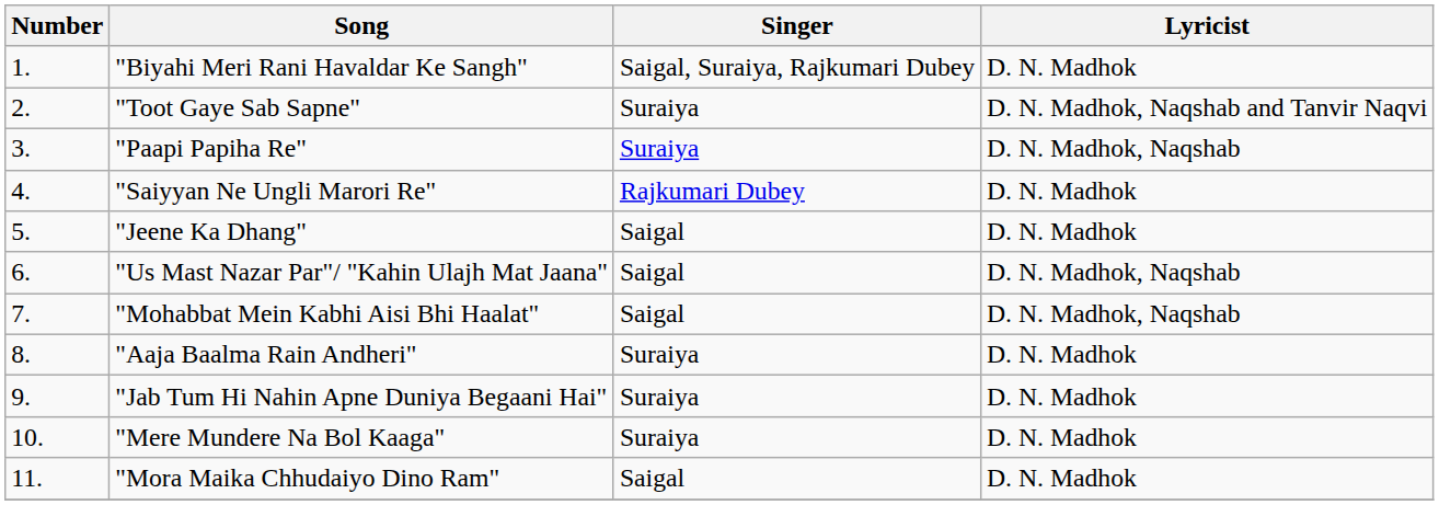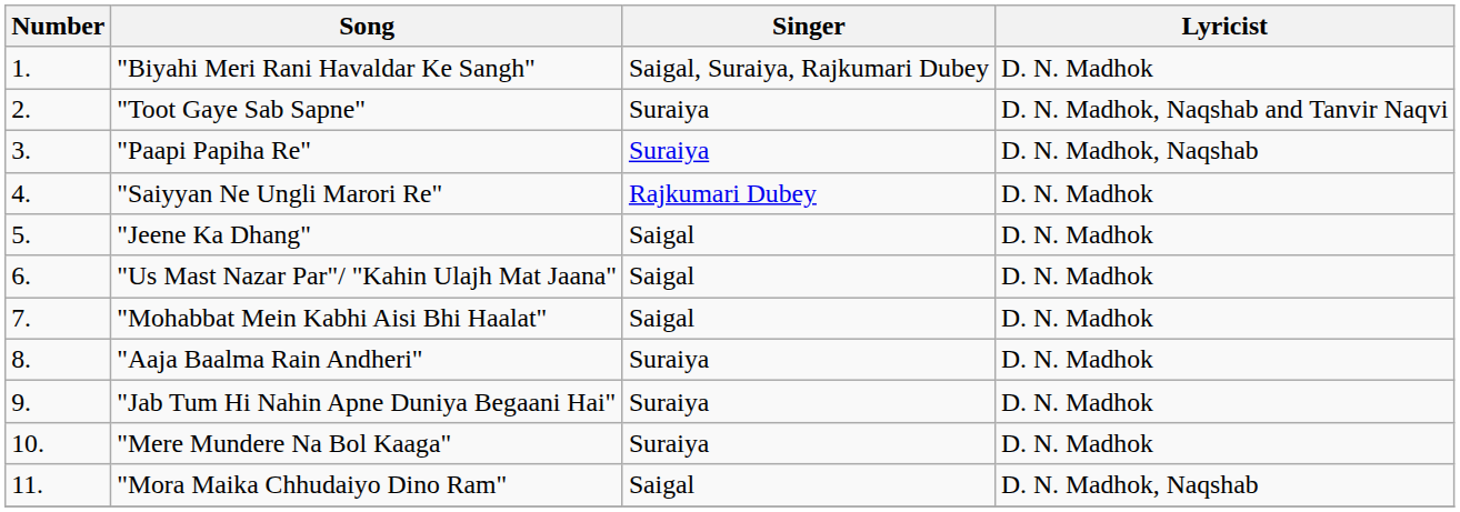 <table class="wikitable">
 <tr>
 <th>Number</th>
 <th>Song</th>
 <th>Singer</th>
 <th>Lyricist</th>
 </tr>
 <tr>
 <td>1.</td>
 <td>"Biyahi Meri Rani Havaldar Ke Sangh"</td>
 <td>Saigal, Suraiya, Rajkumari Dubey</td>
 <td>D. N. Madhok</td>
 </tr>
 <tr>
 <td>2.</td>
 <td>"Toot Gaye Sab Sapne"</td>
 <td>Suraiya</td>
 <td>D. N. Madhok, Naqshab and Tanvir Naqvi</td>
 </tr>
 <tr>
 <td>3.</td>
 <td>"Paapi Papiha Re"</td>
 <td><a href='#'>Suraiya</a></td>
 <td>D. N. Madhok,  Naqshab</td>
 </tr>
 <tr>
 <td>4.</td>
 <td>"Saiyyan Ne Ungli Marori Re"</td>
 <td><a href='#'>Rajkumari Dubey</a></td>
 <td>D. N. Madhok</td>
 </tr>
 <tr>
 <td>5.</td>
 <td>"Jeene Ka Dhang"</td>
 <td>Saigal</td>
 <td>D. N. Madhok</td>
 </tr>
 <tr>
 <td>6.</td>
 <td>"Us Mast Nazar Par"/ "Kahin Ulajh Mat Jaana"</td>
 <td>Saigal</td>
-<td>D. N. Madhok,  Naqshab</td>
+<td>D. N. Madhok</td>
 </tr>
 <tr>
 <td>7.</td>
 <td>"Mohabbat Mein Kabhi Aisi Bhi Haalat"</td>
 <td>Saigal</td>
-<td>D. N. Madhok, Naqshab</td>
+<td>D. N. Madhok</td>
 </tr>
 <tr>
 <td>8.</td>
 <td>"Aaja Baalma Rain Andheri"</td>
 <td>Suraiya</td>
 <td>D. N. Madhok</td>
 </tr>
 <tr>
 <td>9.</td>
 <td>"Jab Tum Hi Nahin Apne Duniya Begaani Hai"</td>
 <td>Suraiya</td>
 <td>D. N. Madhok</td>
 </tr>
 <tr>
 <td>10.</td>
 <td>"Mere Mundere Na Bol Kaaga"</td>
 <td>Suraiya</td>
 <td>D. N. Madhok</td>
 </tr>
 <tr>
 <td>11.</td>
 <td>"Mora Maika Chhudaiyo Dino Ram"</td>
 <td>Saigal</td>
-<td>D. N. Madhok</td>
+<td>D. N. Madhok, Naqshab</td>
 </tr>
 <tr>
 </tr>
 </table>
